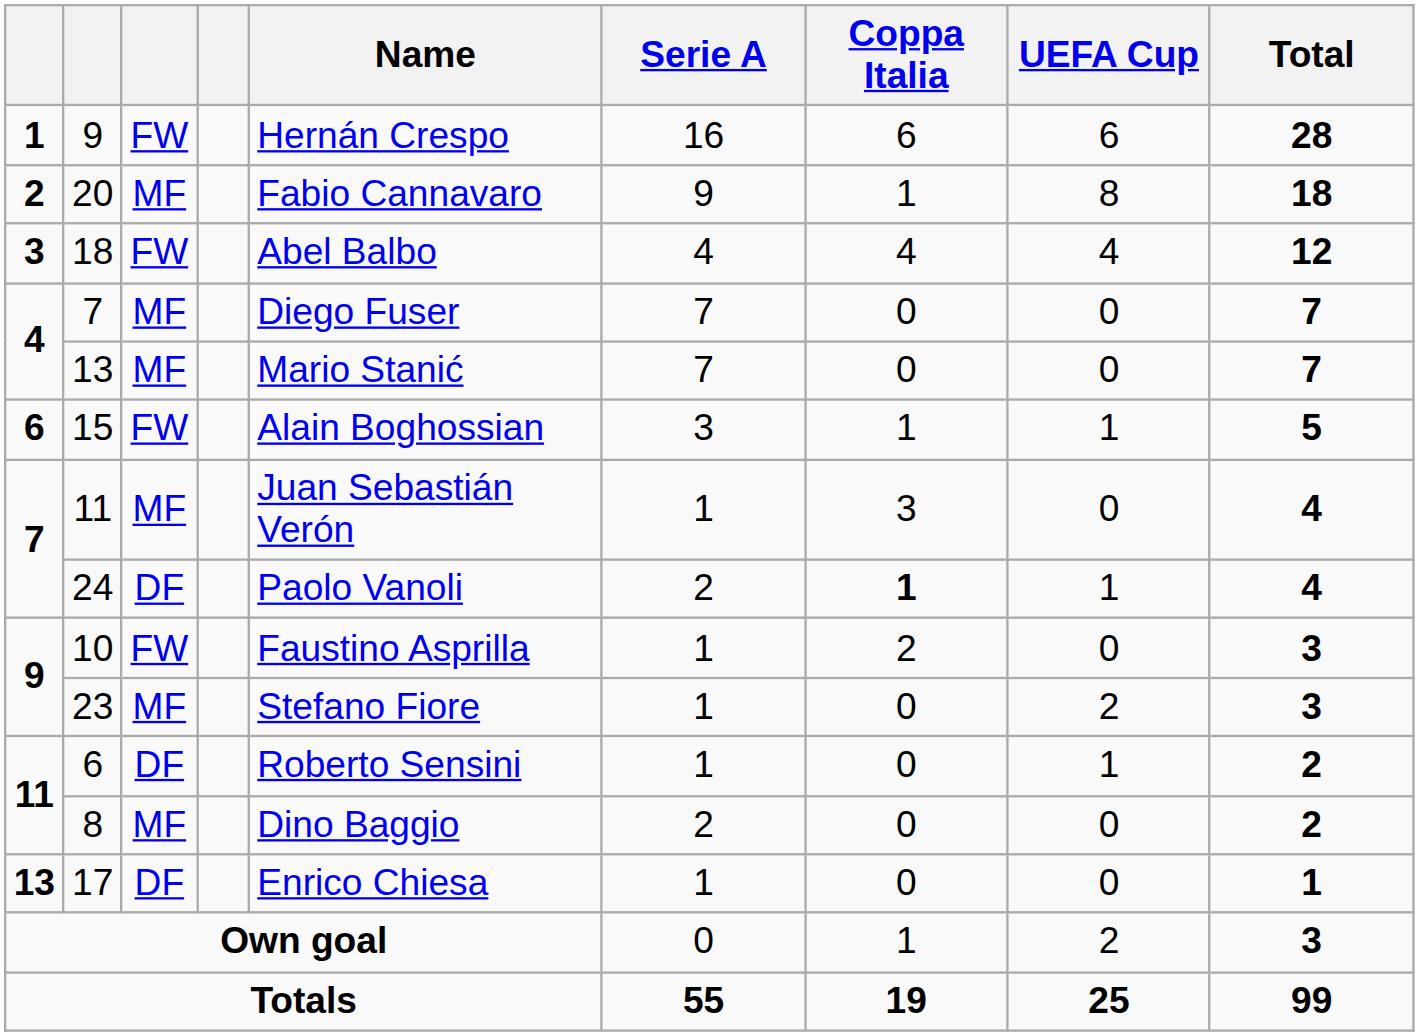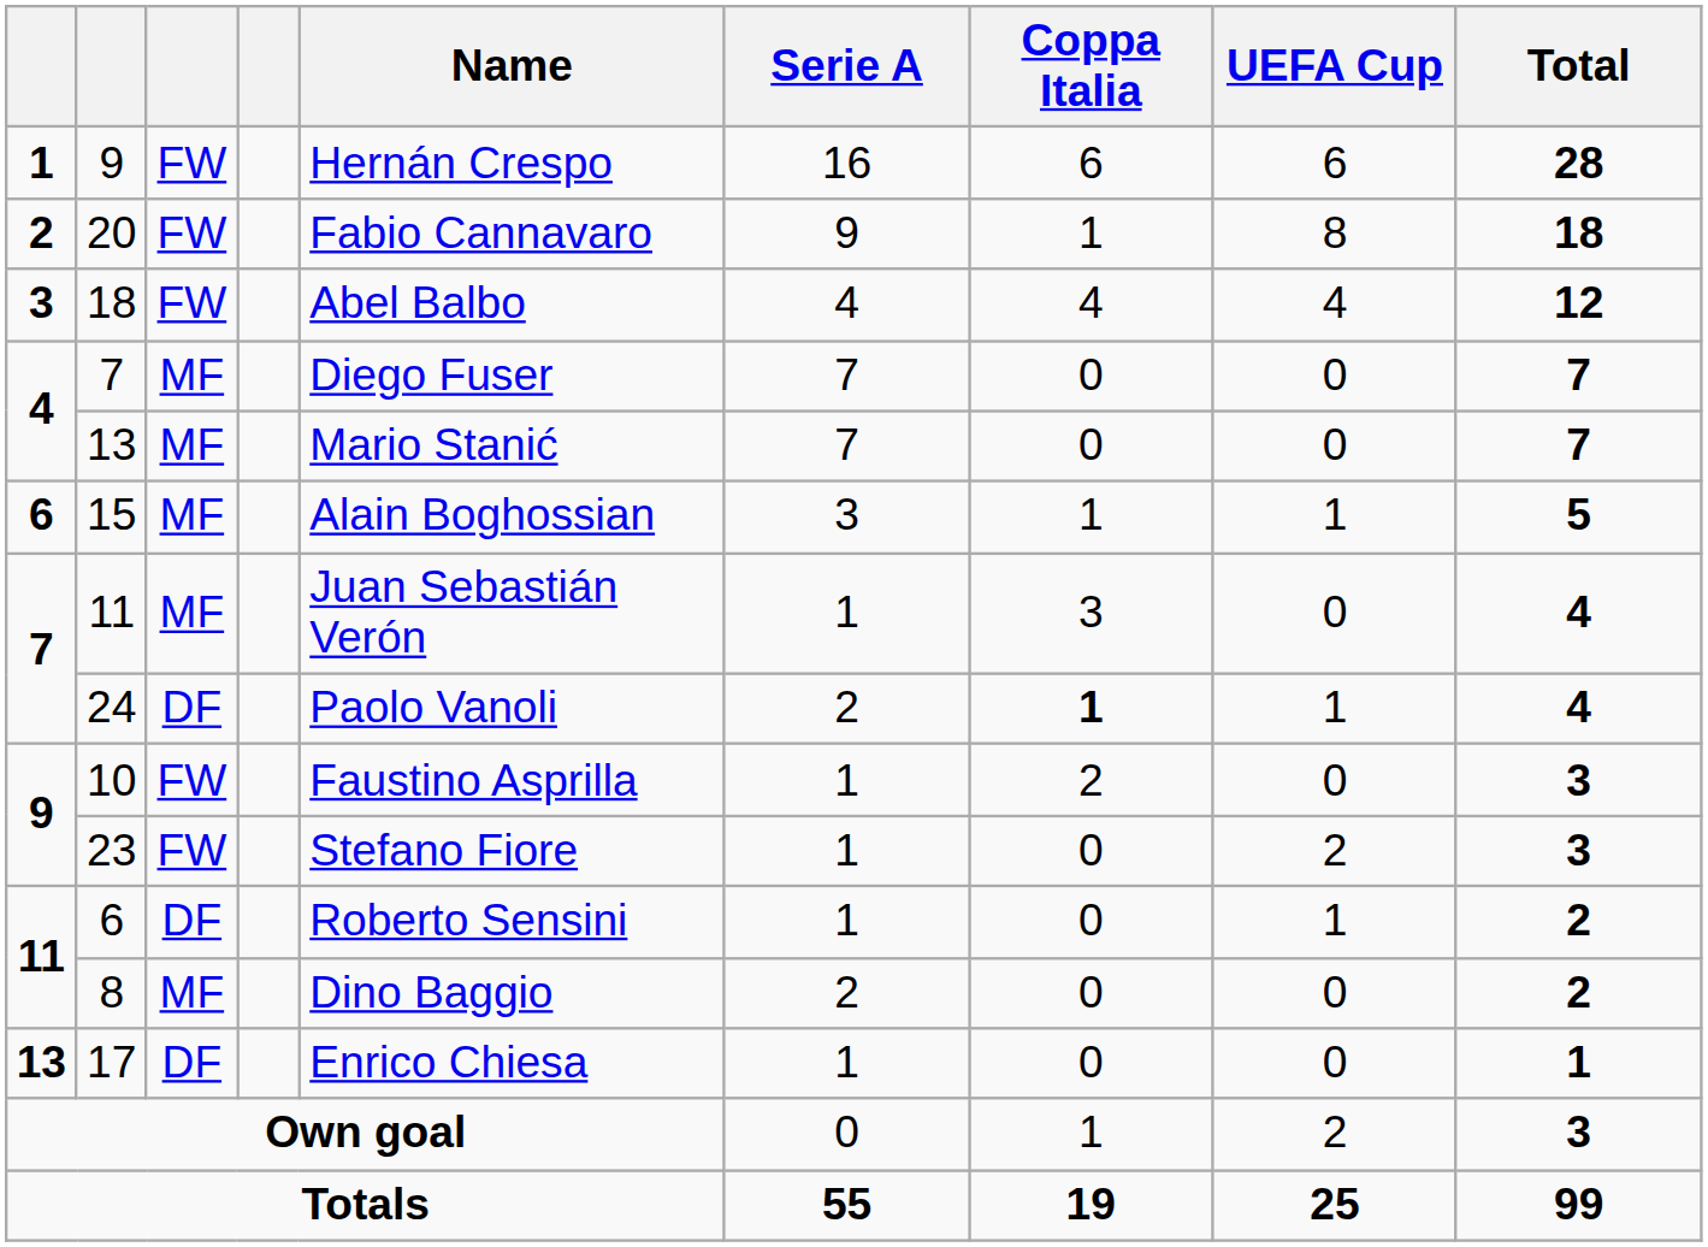 <table class="wikitable" style="text-align:center">
 <tr>
 <th width=15></th>
 <th width=15></th>
 <th width=15></th>
 <th width=15></th>
 <th width=145>Name</th>
 <th width=80><a href='#'>Serie A</a></th>
 <th width=80><a href='#'>Coppa Italia</a></th>
 <th width=80><a href='#'>UEFA Cup</a></th>
 <th width=80>Total</th>
 </tr>
 <tr>
 <td><strong>1</strong></td>
 <td>9</td>
 <td><a href='#'>FW</a></td>
 <td></td>
 <td align=left><a href='#'>Hernán Crespo</a></td>
 <td>16</td>
 <td>6</td>
 <td>6</td>
 <td><strong>28</strong></td>
 </tr>
 <tr>
 <td><strong>2</strong></td>
 <td>20</td>
-<td><a href='#'>MF</a></td>
+<td><a href='#'>FW</a></td>
 <td></td>
 <td align=left><a href='#'>Fabio Cannavaro</a></td>
 <td>9</td>
 <td>1</td>
 <td>8</td>
 <td><strong>18</strong></td>
 </tr>
 <tr>
 <td><strong>3</strong></td>
 <td>18</td>
 <td><a href='#'>FW</a></td>
 <td></td>
 <td align=left><a href='#'>Abel Balbo</a></td>
 <td>4</td>
 <td>4</td>
 <td>4</td>
 <td><strong>12</strong></td>
 </tr>
 <tr>
 <td rowspan=2><strong>4</strong></td>
 <td>7</td>
 <td><a href='#'>MF</a></td>
 <td></td>
 <td align=left><a href='#'>Diego Fuser</a></td>
 <td>7</td>
 <td>0</td>
 <td>0</td>
 <td><strong>7</strong></td>
 </tr>
 <tr>
 <td>13</td>
 <td><a href='#'>MF</a></td>
 <td></td>
 <td align=left><a href='#'>Mario Stanić</a></td>
 <td>7</td>
 <td>0</td>
 <td>0</td>
 <td><strong>7</strong></td>
 </tr>
 <tr>
 <td><strong>6</strong></td>
 <td>15</td>
-<td><a href='#'>FW</a></td>
+<td><a href='#'>MF</a></td>
 <td></td>
 <td align=left><a href='#'>Alain Boghossian</a></td>
 <td>3</td>
 <td>1</td>
 <td>1</td>
 <td><strong>5</strong></td>
 </tr>
 <tr>
 <td rowspan=2><strong>7</strong></td>
 <td>11</td>
 <td><a href='#'>MF</a></td>
 <td></td>
 <td align=left><a href='#'>Juan Sebastián Verón</a></td>
 <td>1</td>
 <td>3</td>
 <td>0</td>
 <td><strong>4</strong></td>
 </tr>
 <tr>
 <td>24</td>
 <td><a href='#'>DF</a></td>
 <td></td>
 <td align=left><a href='#'>Paolo Vanoli</a></td>
 <td>2</td>
 <td><strong>1</strong></td>
 <td>1</td>
 <td><strong>4</strong></td>
 </tr>
 <tr>
 <td rowspan=2><strong>9</strong></td>
 <td>10</td>
 <td><a href='#'>FW</a></td>
 <td></td>
 <td align=left><a href='#'>Faustino Asprilla</a></td>
 <td>1</td>
 <td>2</td>
 <td>0</td>
 <td><strong>3</strong></td>
 </tr>
 <tr>
 <td>23</td>
-<td><a href='#'>MF</a></td>
+<td><a href='#'>FW</a></td>
 <td></td>
 <td align=left><a href='#'>Stefano Fiore</a></td>
 <td>1</td>
 <td>0</td>
 <td>2</td>
 <td><strong>3</strong></td>
 </tr>
 <tr>
 <td rowspan=2><strong>11</strong></td>
 <td>6</td>
 <td><a href='#'>DF</a></td>
 <td></td>
 <td align=left><a href='#'>Roberto Sensini</a></td>
 <td>1</td>
 <td>0</td>
 <td>1</td>
 <td><strong>2</strong></td>
 </tr>
 <tr>
 <td>8</td>
 <td><a href='#'>MF</a></td>
 <td></td>
 <td align=left><a href='#'>Dino Baggio</a></td>
 <td>2</td>
 <td>0</td>
 <td>0</td>
 <td><strong>2</strong></td>
 </tr>
 <tr>
 <td><strong>13</strong></td>
 <td>17</td>
 <td><a href='#'>DF</a></td>
 <td></td>
 <td align=left><a href='#'>Enrico Chiesa</a></td>
 <td>1</td>
 <td>0</td>
 <td>0</td>
 <td><strong>1</strong></td>
 </tr>
 <tr>
 <td colspan=5><strong>Own goal</strong></td>
 <td>0</td>
 <td>1</td>
 <td>2</td>
 <td><strong>3</strong></td>
 </tr>
 <tr>
 <td colspan=5><strong>Totals</strong></td>
 <td><strong>55</strong></td>
 <td><strong>19</strong></td>
 <td><strong>25</strong></td>
 <td><strong>99</strong></td>
 </tr>
 </table>
